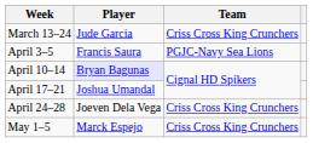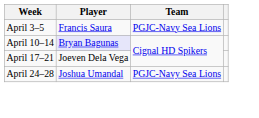 <table class="wikitable">
 <tr>
 <th>Week</th>
 <th>Player</th>
 <th>Team</th>
 <th scope="col" class="unsortable"></th>
-</tr>
-<tr>
-<td>March 13–24</td>
-<td><a href='#'>Jude Garcia</a></td>
-<td><a href='#'>Criss Cross King Crunchers</a></td>
-<td style="text-align:center"></td>
 </tr>
 <tr>
 <td>April 3–5</td>
 <td><a href='#'>Francis Saura</a></td>
 <td><a href='#'>PGJC-Navy Sea Lions</a></td>
 <td style="text-align:center"></td>
 </tr>
 <tr>
 <td>April 10–14</td>
 <td style="background: lavender;"><a href='#'>Bryan Bagunas</a></td>
 <td rowspan="2"><a href='#'>Cignal HD Spikers</a></td>
 <td style="text-align:center"></td>
 </tr>
 <tr>
 <td>April 17–21</td>
-<td><a href='#'>Joshua Umandal</a></td>
+<td>Joeven Dela Vega</td>
 <td style="text-align:center"></td>
 </tr>
 <tr>
 <td>April 24–28</td>
-<td>Joeven Dela Vega</td>
-<td><a href='#'>Criss Cross King Crunchers</a></td>
-<td style="text-align:center"></td>
-</tr>
-<tr>
-<td>May 1–5</td>
-<td><a href='#'>Marck Espejo</a></td>
-<td><a href='#'>Criss Cross King Crunchers</a></td>
+<td><a href='#'>Joshua Umandal</a></td>
+<td><a href='#'>PGJC-Navy Sea Lions</a></td>
 <td style="text-align:center"></td>
 </tr>
 </table>
